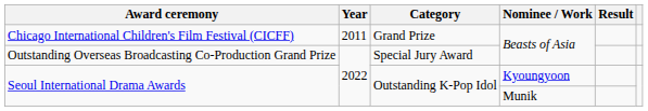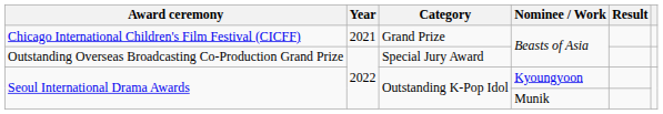 <table class="wikitable plainrowheaders sortable">
 <tr>
 <th scope="col">Award ceremony</th>
 <th scope="col">Year</th>
 <th scope="col">Category</th>
 <th scope="col">Nominee / Work</th>
 <th scope="col">Result</th>
 <th scope="col" class="unsortable"></th>
 </tr>
 <tr>
 <td><a href='#'>Chicago International Children's Film Festival (CICFF)</a></td>
-<td>2011</td>
+<td>2021</td>
 <td>Grand Prize</td>
 <td rowspan="2"><em>Beasts of Asia</em></td>
 <td></td>
 <td></td>
 </tr>
 <tr>
 <td>Outstanding Overseas Broadcasting Co-Production Grand Prize</td>
 <td rowspan="3">2022</td>
 <td>Special Jury Award</td>
 <td></td>
 <td></td>
 </tr>
 <tr>
 <td rowspan="2"><a href='#'>Seoul International Drama Awards</a></td>
 <td rowspan="2">Outstanding K-Pop Idol</td>
 <td><a href='#'>Kyoungyoon</a></td>
 <td></td>
 <td rowspan="2"></td>
 </tr>
 <tr>
 <td>Munik</td>
 <td></td>
 </tr>
 </table>
